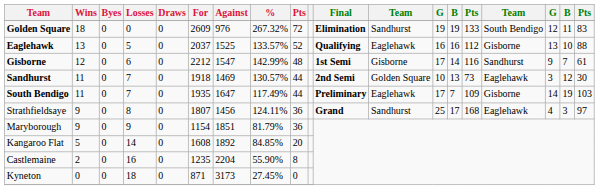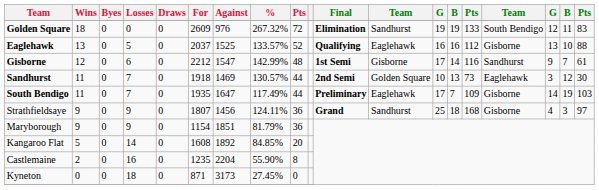 <table style="font-size: 85%; text-align: left;" class="wikitable">
 <tr>
 <th style="color:crimson">Team</th>
 <th style="color:crimson">Wins</th>
 <th style="color:crimson">Byes</th>
 <th style="color:crimson">Losses</th>
 <th style="color:crimson">Draws</th>
 <th style="color:crimson">For</th>
 <th style="color:crimson">Against</th>
 <th style="color:crimson">%</th>
 <th style="color:crimson">Pts</th>
 <th></th>
 <th style="color:green">Final</th>
 <th style="color:green">Team</th>
 <th style="color:green">G</th>
 <th style="color:green">B</th>
 <th style="color:green">Pts</th>
 <th style="color:green">Team</th>
 <th style="color:green">G</th>
 <th style="color:green">B</th>
 <th style="color:green">Pts</th>
 </tr>
 <tr>
 </tr>
 <tr>
 </tr>
 <tr>
 <td><strong>	Golden Square	</strong></td>
 <td>18</td>
 <td>0</td>
 <td>0</td>
 <td>0</td>
 <td>2609</td>
 <td>976</td>
 <td>267.32%</td>
 <td>72</td>
 <td></td>
 <td><strong>Elimination</strong></td>
 <td>Sandhurst</td>
 <td>19</td>
 <td>19</td>
 <td>133</td>
 <td>South Bendigo</td>
 <td>12</td>
 <td>11</td>
 <td>83</td>
 </tr>
 <tr>
 <td><strong>	Eaglehawk	</strong></td>
 <td>13</td>
 <td>0</td>
 <td>5</td>
 <td>0</td>
 <td>2037</td>
 <td>1525</td>
 <td>133.57%</td>
 <td>52</td>
 <td></td>
 <td><strong>Qualifying</strong></td>
 <td>Eaglehawk</td>
 <td>16</td>
 <td>16</td>
 <td>112</td>
 <td>Gisborne</td>
 <td>13</td>
 <td>10</td>
 <td>88</td>
 </tr>
 <tr>
 <td><strong>	Gisborne	</strong></td>
 <td>12</td>
 <td>0</td>
 <td>6</td>
 <td>0</td>
 <td>2212</td>
 <td>1547</td>
 <td>142.99%</td>
 <td>48</td>
 <td></td>
 <td><strong>1st Semi</strong></td>
 <td>Gisborne</td>
 <td>17</td>
 <td>14</td>
 <td>116</td>
 <td>Sandhurst</td>
 <td>9</td>
 <td>7</td>
 <td>61</td>
 </tr>
 <tr>
 <td><strong>	Sandhurst	</strong></td>
 <td>11</td>
 <td>0</td>
 <td>7</td>
 <td>0</td>
 <td>1918</td>
 <td>1469</td>
 <td>130.57%</td>
 <td>44</td>
 <td></td>
 <td><strong>2nd Semi</strong></td>
 <td>Golden Square</td>
 <td>10</td>
 <td>13</td>
 <td>73</td>
 <td>Eaglehawk</td>
 <td>3</td>
 <td>12</td>
 <td>30</td>
 </tr>
 <tr>
 <td><strong>	South Bendigo	</strong></td>
 <td>11</td>
 <td>0</td>
 <td>7</td>
 <td>0</td>
 <td>1935</td>
 <td>1647</td>
 <td>117.49%</td>
 <td>44</td>
 <td></td>
 <td><strong>Preliminary</strong></td>
 <td>Eaglehawk</td>
 <td>17</td>
 <td>7</td>
 <td>109</td>
 <td>Gisborne</td>
 <td>14</td>
 <td>19</td>
 <td>103</td>
 </tr>
 <tr>
 <td>Strathfieldsaye</td>
 <td>9</td>
 <td>0</td>
-<td>8</td>
+<td>9</td>
 <td>0</td>
 <td>1807</td>
 <td>1456</td>
 <td>124.11%</td>
 <td>36</td>
 <td></td>
 <td><strong>Grand</strong></td>
 <td>Sandhurst</td>
 <td>25</td>
-<td>17</td>
+<td>18</td>
 <td>168</td>
-<td>Eaglehawk</td>
+<td>Gisborne</td>
 <td>4</td>
 <td>3</td>
 <td>97</td>
 </tr>
 <tr>
 <td>Maryborough</td>
 <td>9</td>
 <td>0</td>
 <td>9</td>
 <td>0</td>
 <td>1154</td>
 <td>1851</td>
 <td>81.79%</td>
 <td>36</td>
 <td></td>
 </tr>
 <tr>
 <td>Kangaroo Flat</td>
 <td>5</td>
 <td>0</td>
 <td>14</td>
 <td>0</td>
 <td>1608</td>
 <td>1892</td>
 <td>84.85%</td>
 <td>20</td>
 <td></td>
 </tr>
 <tr>
 <td>Castlemaine</td>
 <td>2</td>
 <td>0</td>
 <td>16</td>
 <td>0</td>
 <td>1235</td>
 <td>2204</td>
 <td>55.90%</td>
 <td>8</td>
 <td></td>
 </tr>
 <tr>
 <td>Kyneton</td>
 <td>0</td>
 <td>0</td>
 <td>18</td>
 <td>0</td>
 <td>871</td>
 <td>3173</td>
 <td>27.45%</td>
 <td>0</td>
 <td></td>
 </tr>
 <tr>
 </tr>
 </table>
